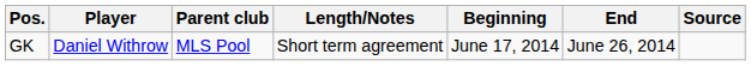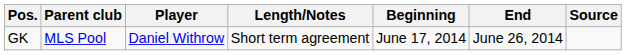 <table class="wikitable sortable" style="text-align: left">
 <tr>
 <th><strong>Pos.</strong></th>
+<th><strong>Parent club</strong></th>
 <th><strong>Player</strong></th>
-<th><strong>Parent club</strong></th>
 <th><strong>Length/Notes</strong></th>
 <th><strong>Beginning</strong></th>
 <th><strong>End</strong></th>
 <th><strong>Source</strong></th>
 </tr>
 <tr>
 <td>GK</td>
+<td> <a href='#'>MLS Pool</a></td>
 <td> <a href='#'>Daniel Withrow</a></td>
-<td> <a href='#'>MLS Pool</a></td>
 <td>Short term agreement</td>
 <td>June 17, 2014</td>
 <td>June 26, 2014</td>
 <td align=center></td>
 </tr>
 </table>
